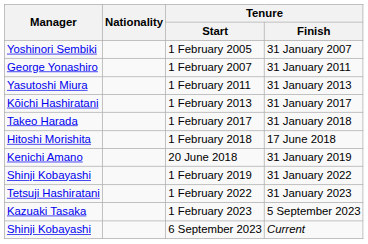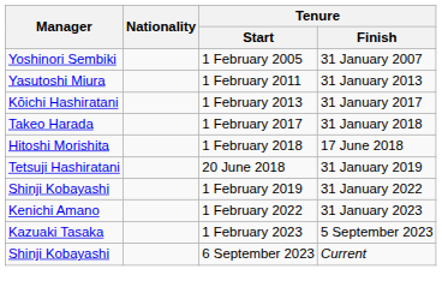 <table class="wikitable">
 <tr>
 <th rowspan="2">Manager</th>
 <th rowspan="2">Nationality</th>
 <th colspan="2">Tenure  </th>
 </tr>
 <tr>
 <th>Start</th>
 <th>Finish </th>
 </tr>
 <tr>
 <td><a href='#'>Yoshinori Sembiki</a></td>
 <td></td>
 <td>1 February 2005</td>
 <td>31 January 2007<br></td>
-</tr>
-<tr>
-<td><a href='#'>George Yonashiro</a></td>
-<td></td>
-<td>1 February 2007</td>
-<td>31 January 2011<br></td>
 </tr>
 <tr>
 <td><a href='#'>Yasutoshi Miura</a></td>
 <td></td>
 <td>1 February 2011</td>
 <td>31 January 2013<br></td>
 </tr>
 <tr>
 <td><a href='#'>Kōichi Hashiratani</a></td>
 <td></td>
 <td>1 February 2013</td>
 <td>31 January 2017<br></td>
 </tr>
 <tr>
 <td><a href='#'>Takeo Harada</a></td>
 <td></td>
 <td>1 February 2017</td>
 <td>31 January 2018<br></td>
 </tr>
 <tr>
 <td><a href='#'>Hitoshi Morishita</a></td>
 <td></td>
 <td>1 February 2018</td>
 <td>17 June 2018<br></td>
 </tr>
 <tr>
-<td><a href='#'>Kenichi Amano</a></td>
+<td><a href='#'>Tetsuji Hashiratani</a></td>
 <td></td>
 <td>20 June 2018</td>
 <td>31 January 2019<br></td>
 </tr>
 <tr>
 <td><a href='#'>Shinji Kobayashi</a></td>
 <td></td>
 <td>1 February 2019</td>
 <td>31 January 2022<br></td>
 </tr>
 <tr>
-<td><a href='#'>Tetsuji Hashiratani</a></td>
+<td><a href='#'>Kenichi Amano</a></td>
 <td></td>
 <td>1 February 2022</td>
 <td>31 January 2023<br></td>
 </tr>
 <tr>
 <td><a href='#'>Kazuaki Tasaka</a></td>
 <td></td>
 <td>1 February 2023</td>
 <td>5 September 2023<br></td>
 </tr>
 <tr>
 <td><a href='#'>Shinji Kobayashi</a></td>
 <td></td>
 <td>6 September 2023</td>
 <td><em>Current</em><br></td>
 </tr>
 </table>
